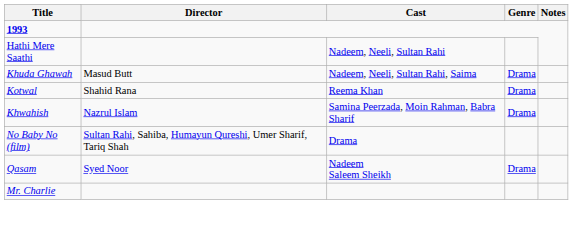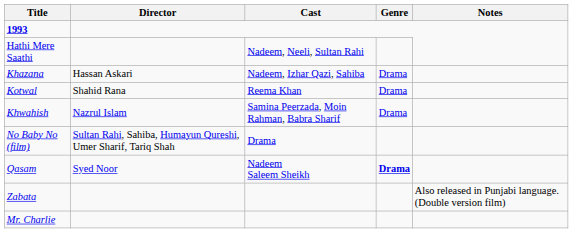 <table class="wikitable">
 <tr>
 <th>Title</th>
 <th>Director</th>
 <th>Cast</th>
 <th>Genre</th>
 <th>Notes</th>
 </tr>
 <tr>
 <td><strong><a href='#'>1993</a></strong></td>
 </tr>
 <tr>
 <td><a href='#'>Hathi Mere Saathi</a></td>
 <td></td>
 <td><a href='#'>Nadeem</a>, <a href='#'>Neeli</a>, <a href='#'>Sultan Rahi</a></td>
 <td></td>
 </tr>
 <tr>
-<td><em><a href='#'>Khuda Ghawah</a></em></td>
-<td>Masud Butt</td>
-<td><a href='#'>Nadeem</a>, <a href='#'>Neeli</a>, <a href='#'>Sultan Rahi</a>, <a href='#'>Saima</a></td>
+<td><em><a href='#'>Khazana</a></em></td>
+<td>Hassan Askari</td>
+<td><a href='#'>Nadeem</a>, <a href='#'>Izhar Qazi</a>, <a href='#'>Sahiba</a></td>
 <td><a href='#'>Drama</a></td>
 <td></td>
 </tr>
 <tr>
 <td><em><a href='#'>Kotwal</a></em></td>
 <td>Shahid Rana</td>
 <td><a href='#'>Reema Khan</a></td>
 <td><a href='#'>Drama</a></td>
 <td></td>
 </tr>
 <tr>
 <td><em><a href='#'>Khwahish</a></em></td>
 <td><a href='#'>Nazrul Islam</a></td>
 <td><a href='#'>Samina Peerzada</a>, <a href='#'>Moin Rahman</a>, <a href='#'>Babra Sharif</a></td>
 <td><a href='#'>Drama</a></td>
 <td></td>
 </tr>
 <tr>
 <td><em><a href='#'>No Baby No (film)</a></em></td>
 <td><a href='#'>Sultan Rahi</a>, Sahiba, <a href='#'>Humayun Qureshi</a>,  Umer Sharif, Tariq Shah</td>
 <td><a href='#'>Drama</a></td>
 <td></td>
 </tr>
 <tr>
 <td><em><a href='#'>Qasam</a></em></td>
 <td><a href='#'>Syed Noor</a></td>
 <td><a href='#'>Nadeem</a> <br> <a href='#'>Saleem Sheikh</a></td>
-<td><a href='#'>Drama</a></td>
+<td><strong><a href='#'>Drama</a></strong></td>
 <td></td>
+</tr>
+<tr>
+<td><em><a href='#'>Zabata</a></em></td>
+<td></td>
+<td></td>
+<td></td>
+<td>Also released in Punjabi language. (Double version film)</td>
 </tr>
 <tr>
 <td><em><a href='#'>Mr. Charlie</a></em></td>
 <td></td>
 <td></td>
 <td></td>
 <td></td>
 </tr>
 </table>
